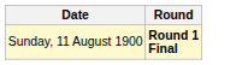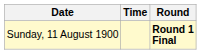 <table class="wikitable">
 <tr>
 <th>Date</th>
+<th>Time</th>
 <th>Round</th>
 </tr>
 <tr style=background:lemonchiffon>
 <td>Sunday, 11 August 1900</td>
+<td></td>
 <td><strong>Round 1</strong><br><strong>Final</strong></td>
 </tr>
 </table>
